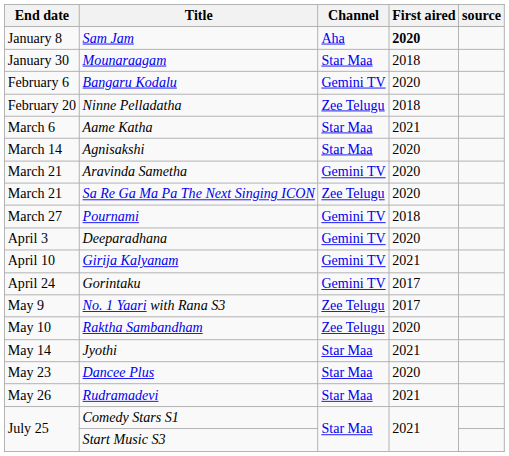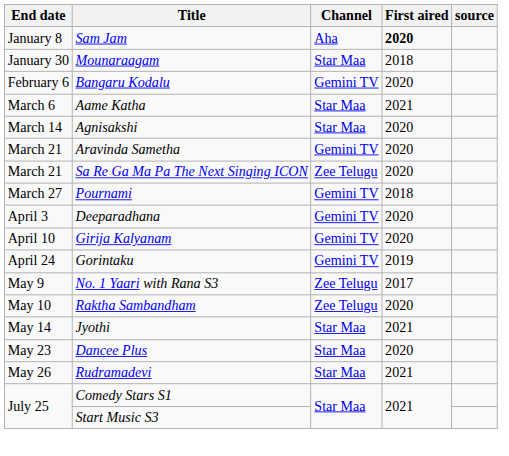 <table class="wikitable sortable">
 <tr>
 <th>End date</th>
 <th>Title</th>
 <th>Channel</th>
 <th>First aired</th>
 <th>source</th>
 </tr>
 <tr>
 <td>January 8</td>
 <td><em><a href='#'>Sam Jam</a></em></td>
 <td><a href='#'>Aha</a></td>
 <td><strong>2020</strong></td>
 <td></td>
 </tr>
 <tr>
 <td>January 30</td>
 <td><em><a href='#'>Mounaraagam</a></em></td>
 <td><a href='#'>Star Maa</a></td>
 <td>2018</td>
 <td></td>
 </tr>
 <tr>
 <td>February 6</td>
 <td><em><a href='#'>Bangaru Kodalu</a></em></td>
 <td><a href='#'>Gemini TV</a></td>
 <td>2020</td>
-<td></td>
-</tr>
-<tr>
-<td>February 20</td>
-<td><em>Ninne Pelladatha</em></td>
-<td><a href='#'>Zee Telugu</a></td>
-<td>2018</td>
 <td></td>
 </tr>
 <tr>
 <td>March 6</td>
 <td><em>Aame Katha</em></td>
 <td><a href='#'>Star Maa</a></td>
 <td>2021</td>
 <td></td>
 </tr>
 <tr>
 <td>March 14</td>
 <td><em>Agnisakshi</em></td>
 <td><a href='#'>Star Maa</a></td>
 <td>2020</td>
 <td></td>
 </tr>
 <tr>
 <td>March 21</td>
 <td><em>Aravinda Sametha</em></td>
 <td><a href='#'>Gemini TV</a></td>
 <td>2020</td>
 <td></td>
 </tr>
 <tr>
 <td>March 21</td>
 <td><em><a href='#'>Sa Re Ga Ma Pa The Next Singing ICON</a></em></td>
 <td><a href='#'>Zee Telugu</a></td>
 <td>2020</td>
 <td></td>
 </tr>
 <tr>
 <td>March 27</td>
 <td><em><a href='#'>Pournami</a></em></td>
 <td><a href='#'>Gemini TV</a></td>
 <td>2018</td>
 <td></td>
 </tr>
 <tr>
 <td>April 3</td>
 <td><em>Deeparadhana</em></td>
 <td><a href='#'>Gemini TV</a></td>
 <td>2020</td>
 <td></td>
 </tr>
 <tr>
 <td>April 10</td>
 <td><em><a href='#'>Girija Kalyanam</a></em></td>
 <td><a href='#'>Gemini TV</a></td>
-<td>2021</td>
+<td>2020</td>
 <td></td>
 </tr>
 <tr>
 <td>April 24</td>
 <td><em>Gorintaku</em></td>
 <td><a href='#'>Gemini TV</a></td>
-<td>2017</td>
+<td>2019</td>
 <td></td>
 </tr>
 <tr>
 <td>May 9</td>
 <td><em><a href='#'>No. 1 Yaari</a> with Rana S3</em></td>
 <td><a href='#'>Zee Telugu</a></td>
 <td>2017</td>
 <td></td>
 </tr>
 <tr>
 <td>May 10</td>
 <td><em><a href='#'>Raktha Sambandham</a></em></td>
 <td><a href='#'>Zee Telugu</a></td>
 <td>2020</td>
 <td></td>
 </tr>
 <tr>
 <td>May 14</td>
 <td><em>Jyothi</em></td>
 <td><a href='#'>Star Maa</a></td>
 <td>2021</td>
 <td></td>
 </tr>
 <tr>
 <td>May 23</td>
 <td><em><a href='#'>Dancee Plus</a></em></td>
 <td><a href='#'>Star Maa</a></td>
 <td>2020</td>
 <td></td>
 </tr>
 <tr>
 <td>May 26</td>
 <td><em><a href='#'>Rudramadevi</a></em></td>
 <td><a href='#'>Star Maa</a></td>
 <td>2021</td>
 <td></td>
 </tr>
 <tr>
 <td rowspan="2">July 25</td>
 <td><em>Comedy Stars S1</em></td>
 <td rowspan="2"><a href='#'>Star Maa</a></td>
 <td rowspan="2">2021</td>
 <td></td>
 </tr>
 <tr>
 <td><em>Start Music S3</em></td>
 <td></td>
 </tr>
 </table>
